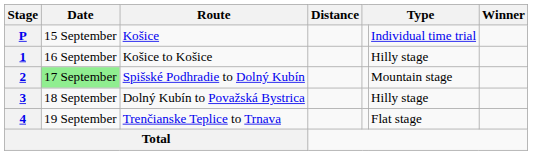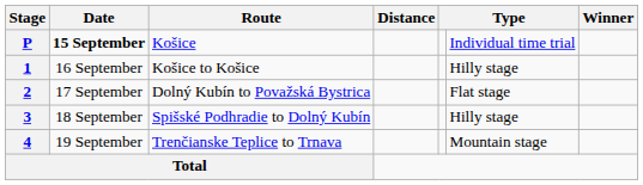 <table class="wikitable">
 <tr>
 <th scope="col">Stage</th>
 <th scope="col">Date</th>
 <th scope="col">Route</th>
 <th scope="col">Distance</th>
 <th scope="col" colspan="2">Type</th>
 <th scope="col">Winner</th>
 </tr>
 <tr>
 <th scope="row"><a href='#'>P</a></th>
-<td style="text-align:center;">15 September</td>
+<td style="text-align:center;"><strong>15 September</strong></td>
 <td><a href='#'>Košice</a></td>
 <td style="text-align:center;"></td>
 <td></td>
 <td><a href='#'>Individual time trial</a></td>
 <td></td>
 </tr>
 <tr>
 <th scope="row"><a href='#'>1</a></th>
 <td style="text-align:center;">16 September</td>
 <td>Košice to Košice</td>
 <td style="text-align:center;"></td>
 <td></td>
 <td>Hilly stage</td>
 <td></td>
 </tr>
 <tr>
 <th scope="row"><a href='#'>2</a></th>
-<td style="background: lightgreen; text-align:center;">17 September</td>
-<td><a href='#'>Spišské Podhradie</a> to <a href='#'>Dolný Kubín</a></td>
+<td style="text-align:center;">17 September</td>
+<td>Dolný Kubín to <a href='#'>Považská Bystrica</a></td>
 <td style="text-align:center;"></td>
 <td></td>
-<td>Mountain stage</td>
+<td>Flat stage</td>
 <td></td>
 </tr>
 <tr>
 <th scope="row"><a href='#'>3</a></th>
 <td style="text-align:center;">18 September</td>
-<td>Dolný Kubín to <a href='#'>Považská Bystrica</a></td>
+<td><a href='#'>Spišské Podhradie</a> to <a href='#'>Dolný Kubín</a></td>
 <td style="text-align:center;"></td>
 <td></td>
 <td>Hilly stage</td>
 <td></td>
 </tr>
 <tr>
 <th scope="row"><a href='#'>4</a></th>
 <td style="text-align:center;">19 September</td>
 <td><a href='#'>Trenčianske Teplice</a> to <a href='#'>Trnava</a></td>
 <td style="text-align:center;"></td>
 <td></td>
-<td>Flat stage</td>
+<td>Mountain stage</td>
 <td></td>
 </tr>
 <tr>
 <th colspan="3">Total</th>
 <td colspan="5" style="text-align:center"></td>
 </tr>
 </table>
